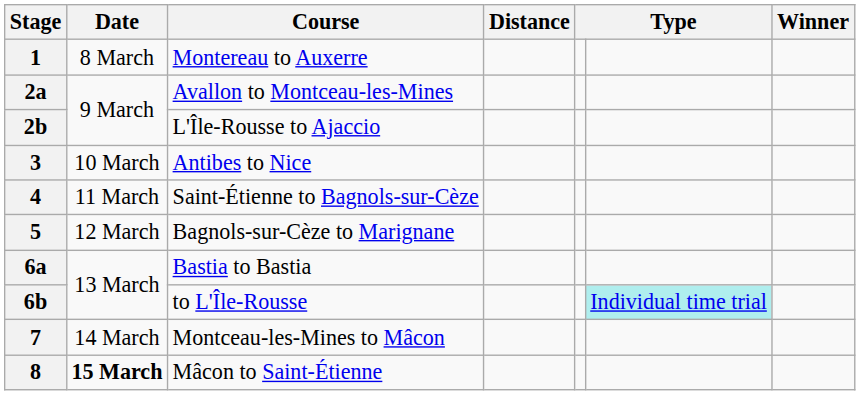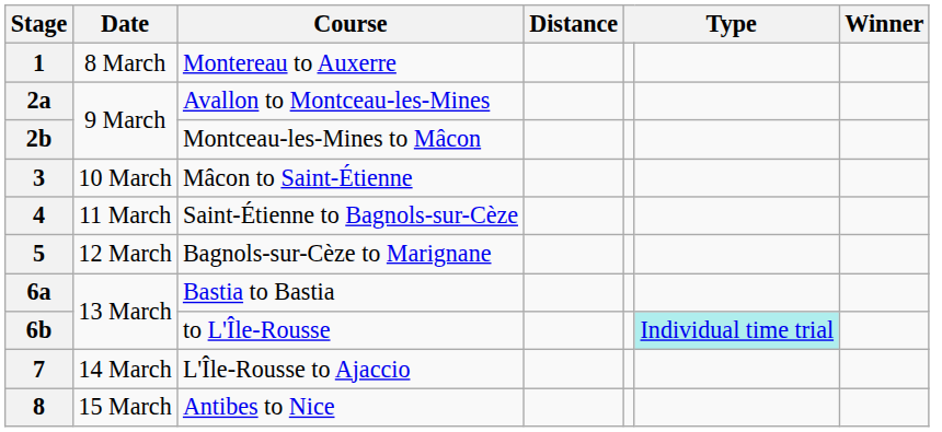 <table class="wikitable">
 <tr>
 <th scope="col">Stage</th>
 <th scope="col">Date</th>
 <th scope="col">Course</th>
 <th scope="col">Distance</th>
 <th scope="col" colspan="2">Type</th>
 <th scope=col>Winner</th>
 </tr>
 <tr>
 <th scope="row" style="text-align:center;">1</th>
 <td style="text-align:center;">8 March</td>
 <td><a href='#'>Montereau</a> to <a href='#'>Auxerre</a></td>
 <td style="text-align:center;"></td>
 <td></td>
 <td></td>
 <td></td>
 </tr>
 <tr>
 <th scope="row" style="text-align:center;">2a</th>
 <td style="text-align:center;" rowspan=2>9 March</td>
 <td><a href='#'>Avallon</a> to <a href='#'>Montceau-les-Mines</a></td>
 <td style="text-align:center;"></td>
 <td></td>
 <td></td>
 <td></td>
 </tr>
 <tr>
 <th scope="row" style="text-align:center;">2b</th>
-<td>L'Île-Rousse to <a href='#'>Ajaccio</a></td>
+<td>Montceau-les-Mines to <a href='#'>Mâcon</a></td>
 <td style="text-align:center;"></td>
 <td></td>
 <td></td>
 <td></td>
 </tr>
 <tr>
 <th scope="row" style="text-align:center;">3</th>
 <td style="text-align:center;">10 March</td>
-<td><a href='#'>Antibes</a> to <a href='#'>Nice</a></td>
+<td>Mâcon to <a href='#'>Saint-Étienne</a></td>
 <td style="text-align:center;"></td>
 <td></td>
 <td></td>
 <td></td>
 </tr>
 <tr>
 <th scope="row" style="text-align:center;">4</th>
 <td style="text-align:center;">11 March</td>
 <td>Saint-Étienne to <a href='#'>Bagnols-sur-Cèze</a></td>
 <td style="text-align:center;"></td>
 <td></td>
 <td></td>
 <td></td>
 </tr>
 <tr>
 <th scope="row" style="text-align:center;">5</th>
 <td style="text-align:center;">12 March</td>
 <td>Bagnols-sur-Cèze to <a href='#'>Marignane</a></td>
 <td style="text-align:center;"></td>
 <td></td>
 <td></td>
 <td></td>
 </tr>
 <tr>
 <th scope="row" style="text-align:center;">6a</th>
 <td style="text-align:center;" rowspan=2>13 March</td>
 <td><a href='#'>Bastia</a> to Bastia</td>
 <td style="text-align:center;"></td>
 <td></td>
 <td></td>
 <td></td>
 </tr>
 <tr>
 <th scope="row" style="text-align:center;">6b</th>
 <td> to <a href='#'>L'Île-Rousse</a></td>
 <td style="text-align:center;"></td>
 <td></td>
 <td style="background: paleturquoise;"><a href='#'>Individual time trial</a></td>
 <td></td>
 </tr>
 <tr>
 <th scope="row" style="text-align:center;">7</th>
 <td style="text-align:center;">14 March</td>
-<td>Montceau-les-Mines to <a href='#'>Mâcon</a></td>
+<td>L'Île-Rousse to <a href='#'>Ajaccio</a></td>
 <td style="text-align:center;"></td>
 <td></td>
 <td></td>
 <td></td>
 </tr>
 <tr>
 <th scope="row" style="text-align:center;">8</th>
-<td style="text-align:center;"><strong>15 March</strong></td>
-<td>Mâcon to <a href='#'>Saint-Étienne</a></td>
+<td style="text-align:center;">15 March</td>
+<td><a href='#'>Antibes</a> to <a href='#'>Nice</a></td>
 <td style="text-align:center;"></td>
 <td></td>
 <td></td>
 <td></td>
 </tr>
 </table>
